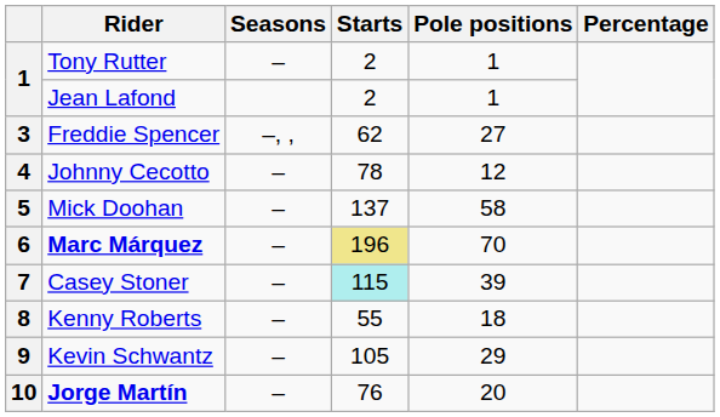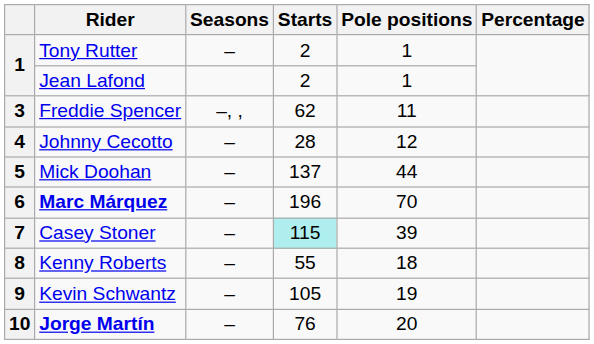 <table class="wikitable" style="text-align:center">
 <tr>
 <th></th>
 <th>Rider</th>
 <th>Seasons</th>
 <th>Starts</th>
 <th>Pole positions</th>
 <th>Percentage</th>
 </tr>
 <tr>
 <th rowspan=2>1</th>
 <td align=left> <a href='#'>Tony Rutter</a></td>
 <td>–</td>
 <td>2</td>
 <td>1</td>
 <td rowspan=2></td>
 </tr>
 <tr>
 <td align=left> <a href='#'>Jean Lafond</a></td>
 <td></td>
 <td>2</td>
 <td>1</td>
 </tr>
 <tr>
 <th>3</th>
 <td align=left> <a href='#'>Freddie Spencer</a></td>
 <td>–, , </td>
 <td>62</td>
-<td>27</td>
+<td>11</td>
 <td></td>
 </tr>
 <tr>
 <th>4</th>
 <td align=left> <a href='#'>Johnny Cecotto</a></td>
 <td>–</td>
-<td>78</td>
+<td>28</td>
 <td>12</td>
 <td></td>
 </tr>
 <tr>
 <th>5</th>
 <td align=left> <a href='#'>Mick Doohan</a></td>
 <td>–</td>
 <td>137</td>
-<td>58</td>
+<td>44</td>
 <td></td>
 </tr>
 <tr>
 <th>6</th>
 <td align=left> <strong><a href='#'>Marc Márquez</a></strong></td>
 <td>–</td>
-<td style="background: khaki;">196</td>
+<td>196</td>
 <td>70</td>
 <td></td>
 </tr>
 <tr>
 <th>7</th>
 <td align=left> <a href='#'>Casey Stoner</a></td>
 <td>–</td>
 <td style="background: paleturquoise;">115</td>
 <td>39</td>
 <td></td>
 </tr>
 <tr>
 <th>8</th>
 <td align=left> <a href='#'>Kenny Roberts</a></td>
 <td>–</td>
 <td>55</td>
 <td>18</td>
 <td></td>
 </tr>
 <tr>
 <th>9</th>
 <td align=left> <a href='#'>Kevin Schwantz</a></td>
 <td>–</td>
 <td>105</td>
-<td>29</td>
+<td>19</td>
 <td></td>
 </tr>
 <tr>
 <th>10</th>
 <td align=left> <strong><a href='#'>Jorge Martín</a></strong></td>
 <td>–</td>
 <td>76</td>
 <td>20</td>
 <td></td>
 </tr>
 </table>
